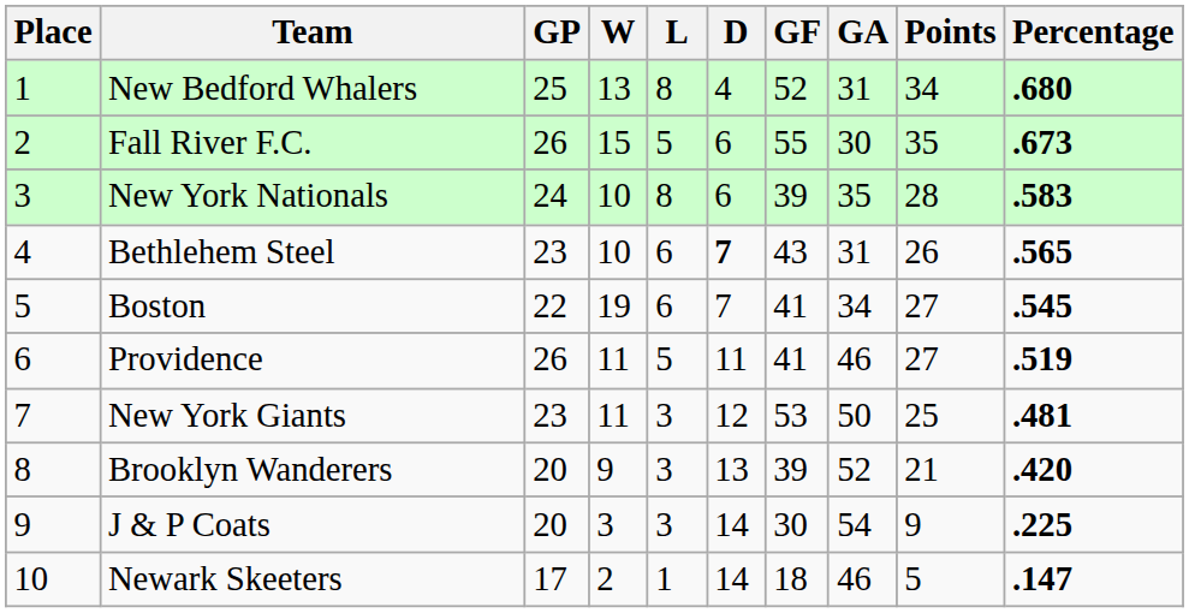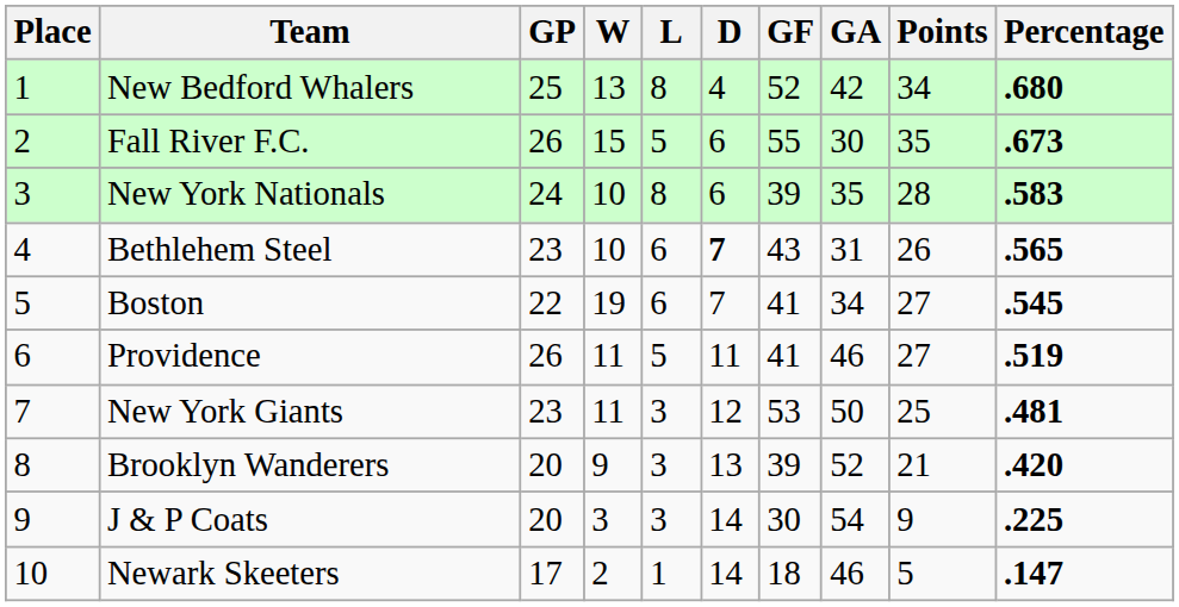 <table class="wikitable">
 <tr>
 <th>Place</th>
 <th width="190">Team</th>
 <th width="20">GP</th>
 <th width="20">W</th>
 <th width="20">L</th>
 <th width="20">D</th>
 <th width="20">GF</th>
 <th width="20">GA</th>
 <th>Points</th>
 <th>Percentage</th>
 </tr>
 <tr bgcolor=#ccffcc>
 <td>1</td>
 <td>New Bedford Whalers</td>
 <td>25</td>
 <td>13</td>
 <td>8</td>
 <td>4</td>
 <td>52</td>
-<td>31</td>
+<td>42</td>
 <td>34</td>
 <td><strong>.680</strong></td>
 </tr>
 <tr bgcolor=#ccffcc>
 <td>2</td>
 <td>Fall River F.C.</td>
 <td>26</td>
 <td>15</td>
 <td>5</td>
 <td>6</td>
 <td>55</td>
 <td>30</td>
 <td>35</td>
 <td><strong>.673</strong></td>
 </tr>
 <tr bgcolor=#ccffcc>
 <td>3</td>
 <td>New York Nationals</td>
 <td>24</td>
 <td>10</td>
 <td>8</td>
 <td>6</td>
 <td>39</td>
 <td>35</td>
 <td>28</td>
 <td><strong>.583</strong></td>
 </tr>
 <tr>
 <td>4</td>
 <td>Bethlehem Steel</td>
 <td>23</td>
 <td>10</td>
 <td>6</td>
 <td><strong>7</strong></td>
 <td>43</td>
 <td>31</td>
 <td>26</td>
 <td><strong>.565</strong></td>
 </tr>
 <tr>
 <td>5</td>
 <td>Boston</td>
 <td>22</td>
 <td>19</td>
 <td>6</td>
 <td>7</td>
 <td>41</td>
 <td>34</td>
 <td>27</td>
 <td><strong>.545</strong></td>
 </tr>
 <tr>
 <td>6</td>
 <td>Providence</td>
 <td>26</td>
 <td>11</td>
 <td>5</td>
 <td>11</td>
 <td>41</td>
 <td>46</td>
 <td>27</td>
 <td><strong>.519</strong></td>
 </tr>
 <tr>
 <td>7</td>
 <td>New York Giants</td>
 <td>23</td>
 <td>11</td>
 <td>3</td>
 <td>12</td>
 <td>53</td>
 <td>50</td>
 <td>25</td>
 <td><strong>.481</strong></td>
 </tr>
 <tr>
 <td>8</td>
 <td>Brooklyn Wanderers</td>
 <td>20</td>
 <td>9</td>
 <td>3</td>
 <td>13</td>
 <td>39</td>
 <td>52</td>
 <td>21</td>
 <td><strong>.420</strong></td>
 </tr>
 <tr>
 <td>9</td>
 <td>J & P Coats</td>
 <td>20</td>
 <td>3</td>
 <td>3</td>
 <td>14</td>
 <td>30</td>
 <td>54</td>
 <td>9</td>
 <td><strong>.225</strong></td>
 </tr>
 <tr>
 <td>10</td>
 <td>Newark Skeeters</td>
 <td>17</td>
 <td>2</td>
 <td>1</td>
 <td>14</td>
 <td>18</td>
 <td>46</td>
 <td>5</td>
 <td><strong>.147</strong></td>
 </tr>
 </table>
